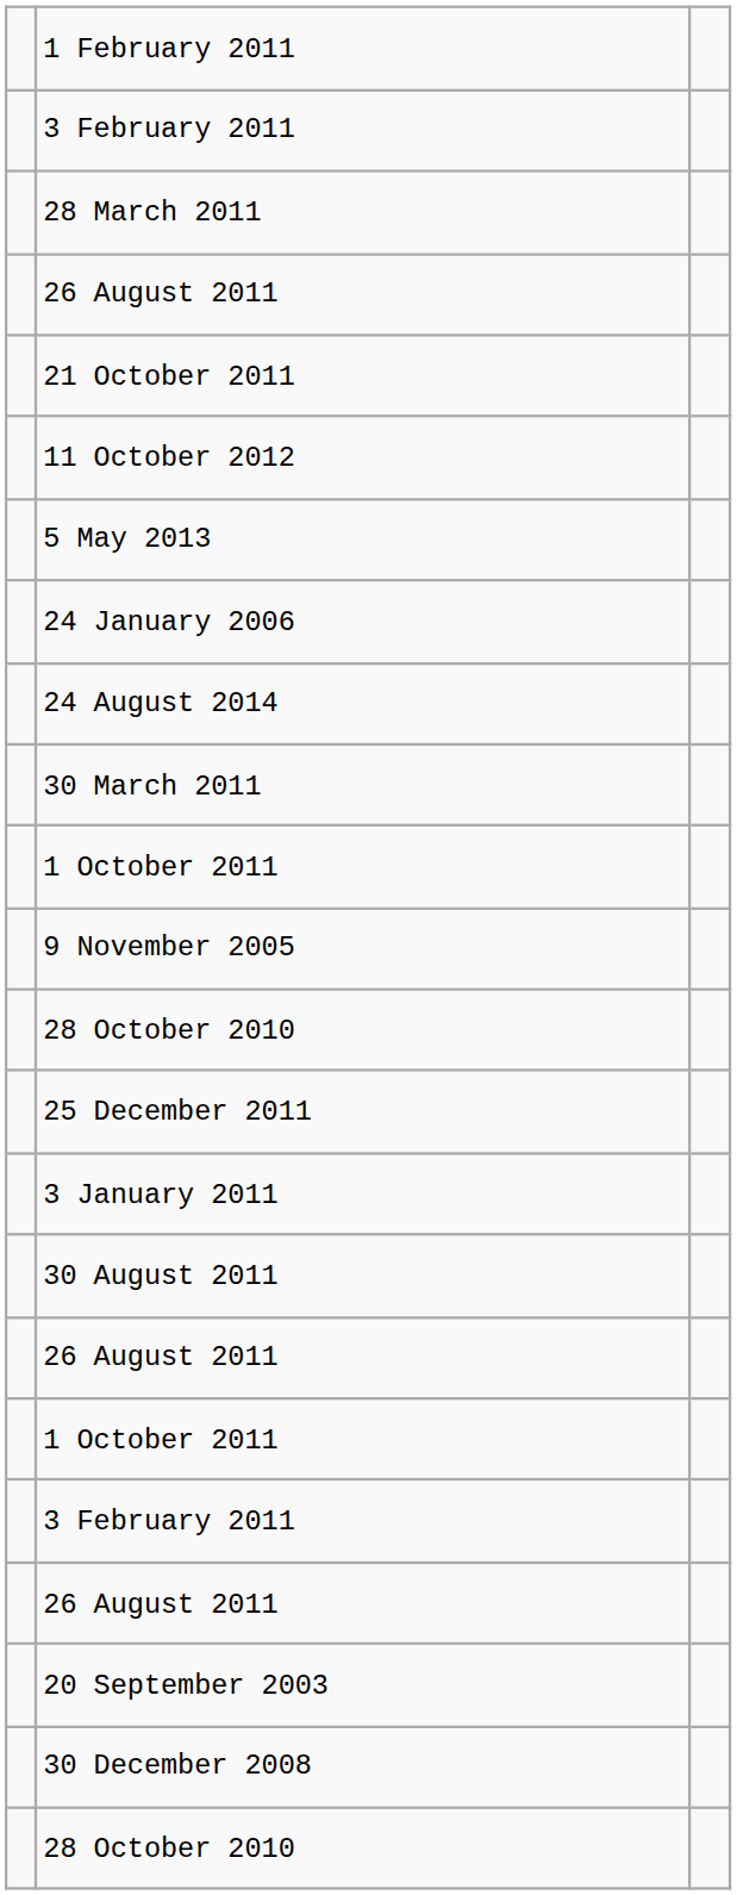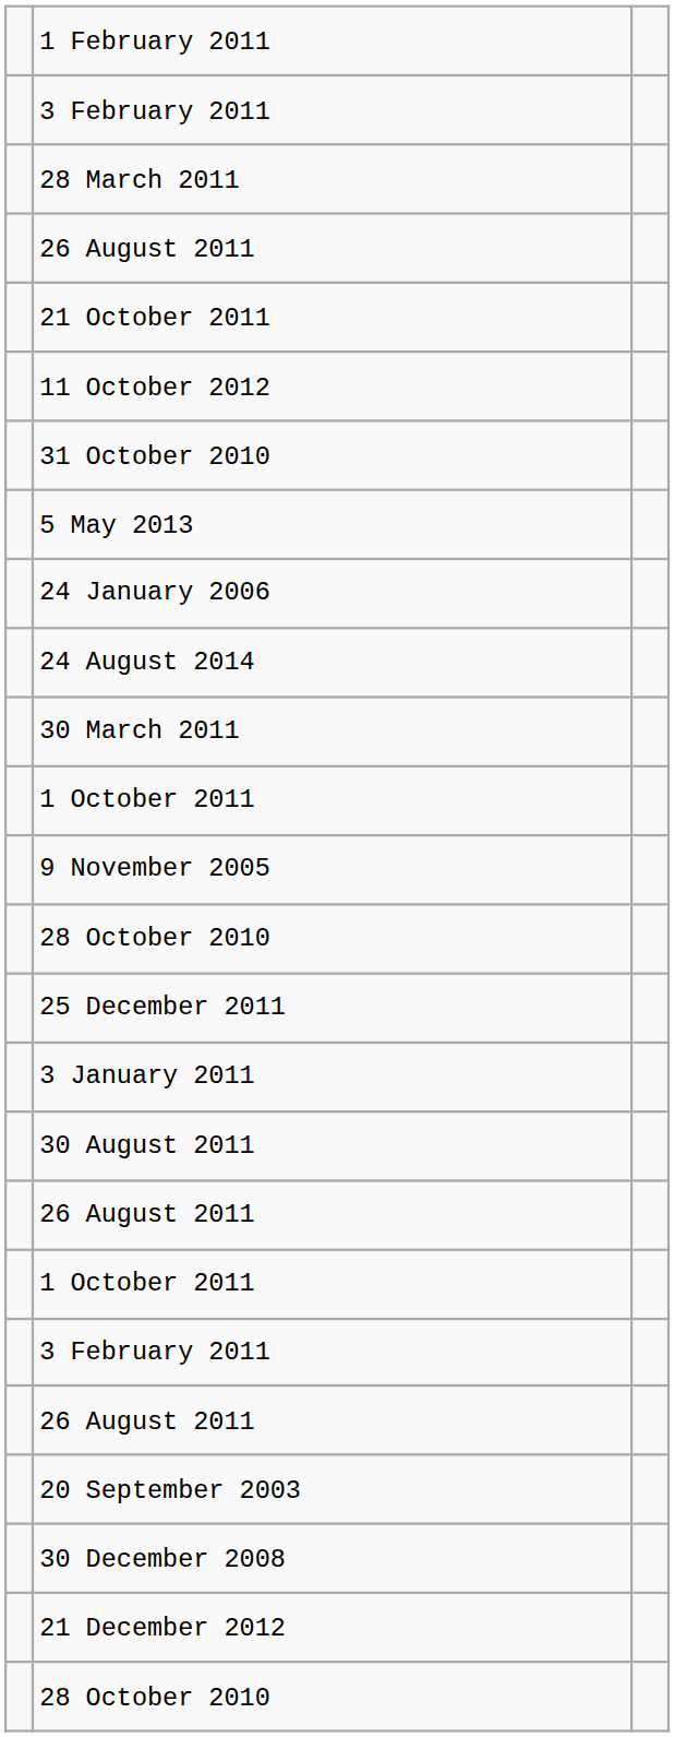 <table class="wikitable" style="font-size: 80%; float: left; width: 26em; margin-right: 1em; height: 700px">
 <tr>
 <td></td>
 <td>1 February 2011</td>
 <td> </td>
 </tr>
 <tr>
 <td></td>
 <td>3 February 2011</td>
 <td> </td>
 </tr>
 <tr>
 <td></td>
 <td>28 March 2011</td>
 <td> </td>
 </tr>
 <tr>
 <td></td>
 <td>26 August 2011</td>
 <td></td>
 </tr>
 <tr>
 <td></td>
 <td>21 October 2011</td>
 <td></td>
 </tr>
 <tr>
 <td></td>
 <td>11 October 2012</td>
 <td></td>
+</tr>
+<tr>
+<td></td>
+<td>31 October 2010</td>
+<td> </td>
 </tr>
 <tr>
 <td></td>
 <td>5 May 2013</td>
 <td></td>
 </tr>
 <tr>
 <td></td>
 <td>24 January 2006</td>
 <td></td>
 </tr>
 <tr>
 <td></td>
 <td>24 August 2014</td>
 <td></td>
 </tr>
 <tr>
 <td></td>
 <td>30 March 2011</td>
 <td> </td>
 </tr>
 <tr>
 <td></td>
 <td>1 October 2011</td>
 <td></td>
 </tr>
 <tr>
 <td></td>
 <td>9 November 2005</td>
 <td></td>
 </tr>
 <tr>
 <td></td>
 <td>28 October 2010</td>
 <td> </td>
 </tr>
 <tr>
 <td></td>
 <td>25 December 2011</td>
 <td></td>
 </tr>
 <tr>
 <td></td>
 <td>3 January 2011</td>
 <td> </td>
 </tr>
 <tr>
 <td></td>
 <td>30 August 2011</td>
 <td></td>
 </tr>
 <tr>
 <td></td>
 <td>26 August 2011</td>
 <td></td>
 </tr>
 <tr>
 <td></td>
 <td>1 October 2011</td>
 <td></td>
 </tr>
 <tr>
 <td></td>
 <td>3 February 2011</td>
 <td> </td>
 </tr>
 <tr>
 <td></td>
 <td>26 August 2011</td>
 <td></td>
 </tr>
 <tr>
 <td></td>
 <td>20 September 2003</td>
 <td> </td>
 </tr>
 <tr>
 <td></td>
 <td>30 December 2008</td>
 <td></td>
 </tr>
 <tr>
 <td></td>
+<td>21 December 2012</td>
+<td> </td>
+</tr>
+<tr>
+<td></td>
 <td>28 October 2010</td>
 <td> </td>
 </tr>
 </table>
